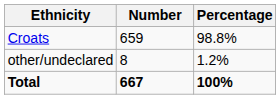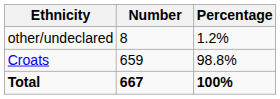 <table class="wikitable">
 <tr>
 <th width="100px">Ethnicity</th>
 <th width="80px">Number</th>
 <th width="80px">Percentage</th>
 </tr>
 <tr>
+<td>other/undeclared</td>
+<td>8</td>
+<td>1.2%</td>
+</tr>
+<tr>
 <td><a href='#'>Croats</a></td>
 <td>659</td>
 <td>98.8%</td>
-</tr>
-<tr>
-<td>other/undeclared</td>
-<td>8</td>
-<td>1.2%</td>
 </tr>
 <tr>
 <td><strong>Total</strong></td>
 <td><strong>667</strong></td>
 <td><strong>100%</strong></td>
 </tr>
 </table>
